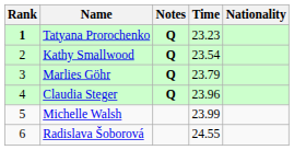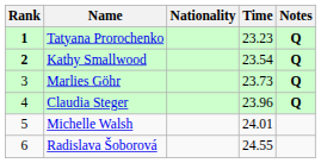 <table class="wikitable sortable" style="text-align:center">
 <tr>
 <th>Rank</th>
 <th>Name</th>
+<th>Nationality</th>
+<th>Time</th>
 <th>Notes</th>
-<th>Time</th>
-<th>Nationality</th>
 </tr>
 <tr bgcolor=ccffcc>
 <td><strong>1</strong></td>
 <td align=left><a href='#'>Tatyana Prorochenko</a></td>
+<td align=left></td>
+<td>23.23</td>
 <td><strong>Q</strong></td>
-<td>23.23</td>
-<td align=left></td>
 </tr>
 <tr bgcolor=ccffcc>
-<td>2</td>
+<td><strong>2</strong></td>
 <td align=left><a href='#'>Kathy Smallwood</a></td>
+<td align=left></td>
+<td>23.54</td>
 <td><strong>Q</strong></td>
-<td>23.54</td>
-<td align=left></td>
 </tr>
 <tr bgcolor=ccffcc>
 <td>3</td>
 <td align=left><a href='#'>Marlies Göhr</a></td>
+<td align=left></td>
+<td>23.73</td>
 <td><strong>Q</strong></td>
-<td>23.79</td>
-<td align=left></td>
 </tr>
 <tr bgcolor=ccffcc>
 <td>4</td>
 <td align=left><a href='#'>Claudia Steger</a></td>
+<td align=left></td>
+<td>23.96</td>
 <td><strong>Q</strong></td>
-<td>23.96</td>
-<td align=left></td>
 </tr>
 <tr>
 <td>5</td>
 <td align=left><a href='#'>Michelle Walsh</a></td>
+<td align=left></td>
+<td>24.01</td>
 <td></td>
-<td>23.99</td>
-<td align=left></td>
 </tr>
 <tr>
 <td>6</td>
 <td align=left><a href='#'>Radislava Šoborová</a></td>
+<td align=left></td>
+<td>24.55</td>
 <td></td>
-<td>24.55</td>
-<td align=left></td>
 </tr>
 </table>
